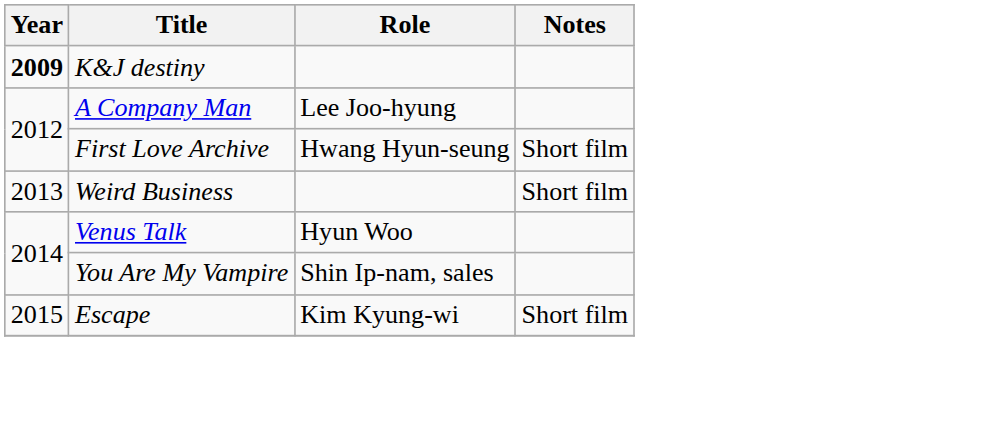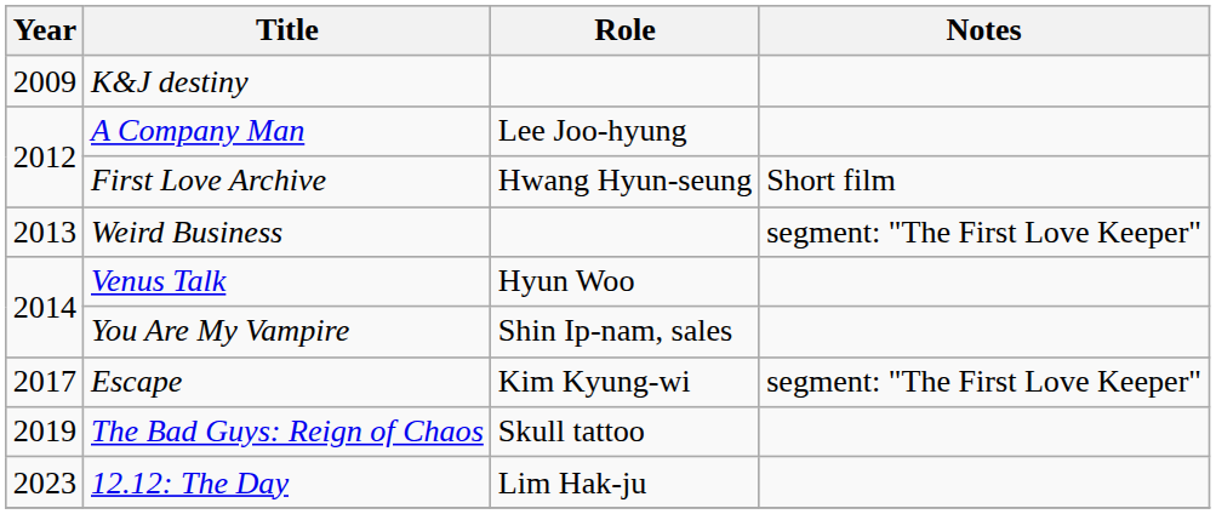 <table class="wikitable">
 <tr>
 <th width=10>Year</th>
 <th>Title</th>
 <th>Role</th>
 <th>Notes</th>
 </tr>
 <tr>
-<td><strong>2009</strong></td>
+<td>2009</td>
 <td><em> K&J destiny </em></td>
 <td></td>
 <td></td>
 </tr>
 <tr>
 <td rowspan=2>2012</td>
 <td><em><a href='#'>A Company Man</a></em></td>
 <td>Lee Joo-hyung</td>
 <td></td>
 </tr>
 <tr>
 <td><em>First Love Archive</em></td>
 <td>Hwang Hyun-seung</td>
 <td>Short film</td>
 </tr>
 <tr>
 <td>2013</td>
 <td><em>Weird Business</em></td>
 <td></td>
-<td>Short film</td>
+<td>segment: "The First Love Keeper"</td>
 </tr>
 <tr>
 <td rowspan=2>2014</td>
 <td><em><a href='#'>Venus Talk</a></em></td>
 <td>Hyun Woo</td>
 <td></td>
 </tr>
 <tr>
 <td><em>You Are My Vampire</em></td>
 <td>Shin Ip-nam, sales</td>
 <td></td>
 </tr>
 <tr>
-<td>2015</td>
+<td>2017</td>
 <td><em> Escape</em></td>
 <td>Kim Kyung-wi</td>
-<td>Short film</td>
+<td>segment: "The First Love Keeper"</td>
+</tr>
+<tr>
+<td>2019</td>
+<td><em> <a href='#'>The Bad Guys: Reign of Chaos</a></em></td>
+<td>Skull tattoo</td>
+<td></td>
+</tr>
+<tr>
+<td>2023</td>
+<td><em> <a href='#'>12.12: The Day</a></em></td>
+<td>Lim Hak-ju</td>
+<td></td>
 </tr>
 <tr>
 </tr>
 </table>
